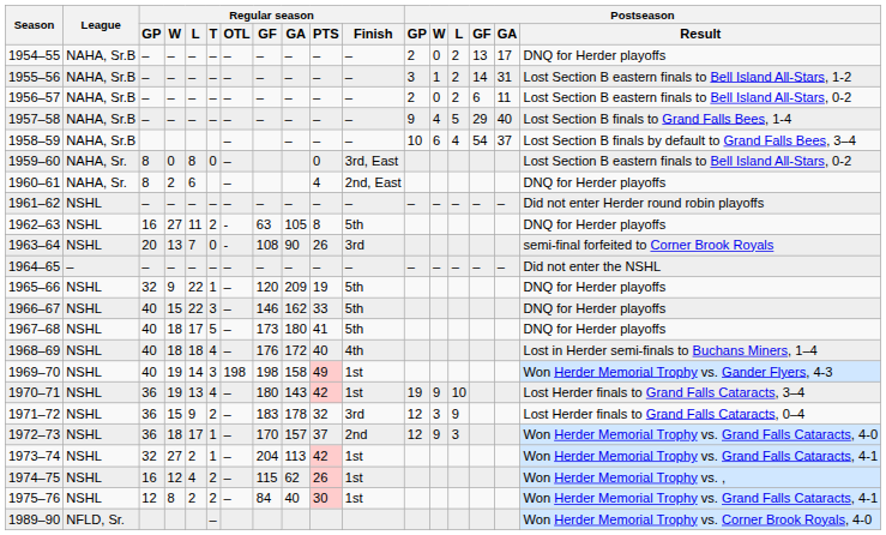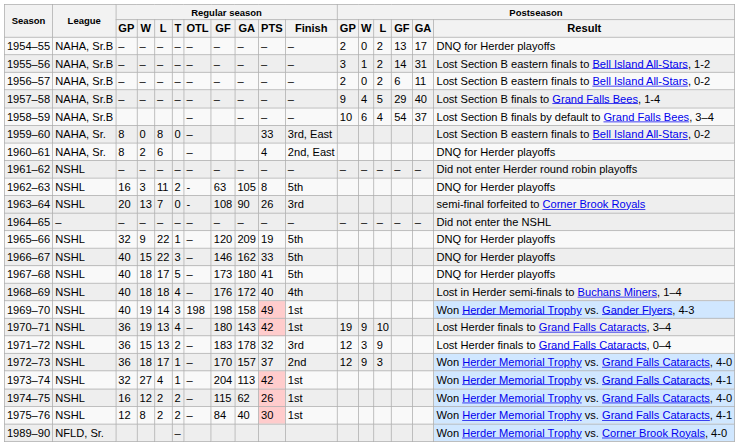 <table class="wikitable plainrowheaders"  style="text-align: background:#dddddd; center; font-size: 95%">
 <tr align="center" style="font-size: small; font-weight:bold; padding:5px;">
 <th rowspan="2" scope="col">Season</th>
 <th rowspan="2" scope="col">League</th>
 <th colspan="9">Regular season</th>
 <th colspan="9">Postseason</th>
 </tr>
 <tr style="text-align: center">
 <th scope="col">GP</th>
 <th scope="col">W</th>
 <th scope="col">L</th>
 <th scope="col">T</th>
 <th scope="col">OTL</th>
 <th scope="col">GF</th>
 <th scope="col">GA</th>
 <th scope="col">PTS</th>
 <th scope="col">Finish</th>
 <th scope="col">GP</th>
 <th scope="col">W</th>
 <th scope="col">L</th>
 <th scope="col">GF</th>
 <th scope="col">GA</th>
 <th scope="col">Result</th>
 </tr>
 <tr>
 <td>1954–55</td>
 <td>NAHA, Sr.B</td>
 <td>–</td>
 <td>–</td>
 <td>–</td>
 <td>–</td>
 <td>–</td>
 <td>–</td>
 <td>–</td>
 <td>–</td>
 <td>–</td>
 <td>2</td>
 <td>0</td>
 <td>2</td>
 <td>13</td>
 <td>17</td>
 <td>DNQ for Herder playoffs</td>
 </tr>
 <tr style="background:#eee;">
 <td>1955–56</td>
 <td>NAHA, Sr.B</td>
 <td>–</td>
 <td>–</td>
 <td>–</td>
 <td>–</td>
 <td>–</td>
 <td>–</td>
 <td>–</td>
 <td>–</td>
 <td>–</td>
 <td>3</td>
 <td>1</td>
 <td>2</td>
 <td>14</td>
 <td>31</td>
 <td>Lost Section B eastern finals to <a href='#'>Bell Island All-Stars</a>, 1-2</td>
 </tr>
 <tr>
 <td>1956–57</td>
 <td>NAHA, Sr.B</td>
 <td>–</td>
 <td>–</td>
 <td>–</td>
 <td>–</td>
 <td>–</td>
 <td>–</td>
 <td>–</td>
 <td>–</td>
 <td>–</td>
 <td>2</td>
 <td>0</td>
 <td>2</td>
 <td>6</td>
 <td>11</td>
 <td>Lost Section B eastern finals to <a href='#'>Bell Island All-Stars</a>, 0-2</td>
 </tr>
 <tr style="background:#eee;">
 <td>1957–58</td>
 <td>NAHA, Sr.B</td>
 <td>–</td>
 <td>–</td>
 <td>–</td>
 <td>–</td>
 <td>–</td>
 <td>–</td>
 <td>–</td>
 <td>–</td>
 <td>–</td>
 <td>9</td>
 <td>4</td>
 <td>5</td>
 <td>29</td>
 <td>40</td>
 <td>Lost Section B finals to <a href='#'>Grand Falls Bees</a>, 1-4</td>
 </tr>
 <tr>
 <td>1958–59</td>
 <td>NAHA, Sr.B</td>
 <td></td>
 <td></td>
 <td></td>
 <td></td>
 <td>–</td>
 <td></td>
 <td>–</td>
 <td>–</td>
 <td>–</td>
 <td>10</td>
 <td>6</td>
 <td>4</td>
 <td>54</td>
 <td>37</td>
 <td>Lost Section B finals by default to <a href='#'>Grand Falls Bees</a>, 3–4</td>
 </tr>
 <tr style="background:#eee;">
 <td>1959–60</td>
 <td>NAHA, Sr.</td>
 <td>8</td>
 <td>0</td>
 <td>8</td>
 <td>0</td>
 <td>–</td>
 <td></td>
 <td></td>
-<td>0</td>
+<td>33</td>
 <td>3rd, East</td>
 <td></td>
 <td></td>
 <td></td>
 <td></td>
 <td></td>
 <td>Lost Section B eastern finals to <a href='#'>Bell Island All-Stars</a>, 0-2</td>
 </tr>
 <tr>
 <td>1960–61</td>
 <td>NAHA, Sr.</td>
 <td>8</td>
 <td>2</td>
 <td>6</td>
 <td></td>
 <td>–</td>
 <td></td>
 <td></td>
 <td>4</td>
 <td>2nd, East</td>
 <td></td>
 <td></td>
 <td></td>
 <td></td>
 <td></td>
 <td>DNQ for Herder playoffs</td>
 </tr>
 <tr style="background:#eee;">
 <td>1961–62</td>
 <td>NSHL</td>
 <td>–</td>
 <td>–</td>
 <td>–</td>
 <td>–</td>
 <td>–</td>
 <td>–</td>
 <td>–</td>
 <td>–</td>
 <td>–</td>
 <td>–</td>
 <td>–</td>
 <td>–</td>
 <td>–</td>
 <td>–</td>
 <td>Did not enter Herder round robin playoffs</td>
 </tr>
 <tr>
 <td>1962–63</td>
 <td>NSHL</td>
 <td>16</td>
-<td>27</td>
+<td>3</td>
 <td>11</td>
 <td>2</td>
 <td>-</td>
 <td>63</td>
 <td>105</td>
 <td>8</td>
 <td>5th</td>
 <td></td>
 <td></td>
 <td></td>
 <td></td>
 <td></td>
 <td>DNQ for Herder playoffs</td>
 </tr>
 <tr style="background:#eee;">
 <td>1963–64</td>
 <td>NSHL</td>
 <td>20</td>
 <td>13</td>
 <td>7</td>
 <td>0</td>
 <td>-</td>
 <td>108</td>
 <td>90</td>
 <td>26</td>
 <td>3rd</td>
 <td></td>
 <td></td>
 <td></td>
 <td></td>
 <td></td>
 <td>semi-final forfeited to <a href='#'>Corner Brook Royals</a></td>
 </tr>
 <tr style="background:#eee;">
 <td>1964–65</td>
 <td>–</td>
 <td>–</td>
 <td>–</td>
 <td>–</td>
 <td>–</td>
 <td>–</td>
 <td>–</td>
 <td>–</td>
 <td>–</td>
 <td>–</td>
 <td>–</td>
 <td>–</td>
 <td>–</td>
 <td>–</td>
 <td>–</td>
 <td>Did not enter the NSHL</td>
 </tr>
 <tr>
 <td>1965–66</td>
 <td>NSHL</td>
 <td>32</td>
 <td>9</td>
 <td>22</td>
 <td>1</td>
 <td>–</td>
 <td>120</td>
 <td>209</td>
 <td>19</td>
 <td>5th</td>
 <td></td>
 <td></td>
 <td></td>
 <td></td>
 <td></td>
 <td>DNQ for Herder playoffs</td>
 </tr>
 <tr style="background:#eee;">
 <td>1966–67</td>
 <td>NSHL</td>
 <td>40</td>
 <td>15</td>
 <td>22</td>
 <td>3</td>
 <td>–</td>
 <td>146</td>
 <td>162</td>
 <td>33</td>
 <td>5th</td>
 <td></td>
 <td></td>
 <td></td>
 <td></td>
 <td></td>
 <td>DNQ for Herder playoffs</td>
 </tr>
 <tr>
 <td>1967–68</td>
 <td>NSHL</td>
 <td>40</td>
 <td>18</td>
 <td>17</td>
 <td>5</td>
 <td>–</td>
 <td>173</td>
 <td>180</td>
 <td>41</td>
 <td>5th</td>
 <td></td>
 <td></td>
 <td></td>
 <td></td>
 <td></td>
 <td>DNQ for Herder playoffs</td>
 </tr>
 <tr style="background:#eee;">
 <td>1968–69</td>
 <td>NSHL</td>
 <td>40</td>
 <td>18</td>
 <td>18</td>
 <td>4</td>
 <td>–</td>
 <td>176</td>
 <td>172</td>
 <td>40</td>
 <td>4th</td>
 <td></td>
 <td></td>
 <td></td>
 <td></td>
 <td></td>
 <td>Lost in Herder semi-finals to <a href='#'>Buchans Miners</a>, 1–4</td>
 </tr>
 <tr>
 <td>1969–70</td>
 <td>NSHL</td>
 <td>40</td>
 <td>19</td>
 <td>14</td>
 <td>3</td>
 <td>198</td>
 <td>198</td>
 <td>158</td>
 <td style="background: #FFCCCC;">49</td>
 <td>1st</td>
 <td></td>
 <td></td>
 <td></td>
 <td></td>
 <td></td>
 <td style="background: #D0E7FF;">Won <a href='#'>Herder Memorial Trophy</a> vs. <a href='#'>Gander Flyers</a>, 4-3</td>
 </tr>
 <tr style="background:#eee;">
 <td>1970–71</td>
 <td>NSHL</td>
 <td>36</td>
 <td>19</td>
 <td>13</td>
 <td>4</td>
 <td>–</td>
 <td>180</td>
 <td>143</td>
 <td style="background: #FFCCCC;">42</td>
 <td>1st</td>
 <td>19</td>
 <td>9</td>
 <td>10</td>
 <td></td>
 <td></td>
 <td>Lost Herder finals to <a href='#'>Grand Falls Cataracts</a>, 3–4</td>
 </tr>
 <tr>
 <td>1971–72</td>
 <td>NSHL</td>
 <td>36</td>
 <td>15</td>
-<td>9</td>
+<td>13</td>
 <td>2</td>
 <td>–</td>
 <td>183</td>
 <td>178</td>
 <td>32</td>
 <td>3rd</td>
 <td>12</td>
 <td>3</td>
 <td>9</td>
 <td></td>
 <td></td>
 <td>Lost Herder finals to <a href='#'>Grand Falls Cataracts</a>, 0–4</td>
 </tr>
 <tr style="background:#eee;">
 <td>1972–73</td>
 <td>NSHL</td>
 <td>36</td>
 <td>18</td>
 <td>17</td>
 <td>1</td>
 <td>–</td>
 <td>170</td>
 <td>157</td>
 <td>37</td>
 <td>2nd</td>
 <td>12</td>
 <td>9</td>
 <td>3</td>
 <td></td>
 <td></td>
 <td style="background: #D0E7FF;">Won <a href='#'>Herder Memorial Trophy</a> vs. <a href='#'>Grand Falls Cataracts</a>, 4-0</td>
 </tr>
 <tr>
 <td>1973–74</td>
 <td>NSHL</td>
 <td>32</td>
 <td>27</td>
-<td>2</td>
+<td>4</td>
 <td>1</td>
 <td>–</td>
 <td>204</td>
 <td>113</td>
 <td style="background: #FFCCCC;">42</td>
 <td>1st</td>
 <td></td>
 <td></td>
 <td></td>
 <td></td>
 <td></td>
 <td style="background: #D0E7FF;">Won <a href='#'>Herder Memorial Trophy</a> vs. <a href='#'>Grand Falls Cataracts</a>, 4-1</td>
 </tr>
 <tr style="background:#eee;">
 <td>1974–75</td>
 <td>NSHL</td>
 <td>16</td>
 <td>12</td>
-<td>4</td>
+<td>2</td>
 <td>2</td>
 <td>–</td>
 <td>115</td>
 <td>62</td>
 <td style="background: #FFCCCC;">26</td>
 <td>1st</td>
 <td></td>
 <td></td>
 <td></td>
 <td></td>
 <td></td>
-<td style="background: #D0E7FF;">Won <a href='#'>Herder Memorial Trophy</a> vs. , </td>
+<td style="background: #D0E7FF;">Won <a href='#'>Herder Memorial Trophy</a> vs. <a href='#'>Grand Falls Cataracts</a>, 4-0</td>
 </tr>
 <tr>
 <td>1975–76</td>
 <td>NSHL</td>
 <td>12</td>
 <td>8</td>
 <td>2</td>
 <td>2</td>
 <td>–</td>
 <td>84</td>
 <td>40</td>
 <td style="background: #FFCCCC;">30</td>
 <td>1st</td>
 <td></td>
 <td></td>
 <td></td>
 <td></td>
 <td></td>
 <td style="background: #D0E7FF;">Won <a href='#'>Herder Memorial Trophy</a> vs. <a href='#'>Grand Falls Cataracts</a>, 4-1</td>
 </tr>
 <tr style="background:#eee;">
 <td>1989–90</td>
 <td>NFLD, Sr.</td>
 <td></td>
 <td></td>
 <td></td>
 <td>–</td>
 <td></td>
 <td></td>
 <td></td>
 <td></td>
 <td></td>
 <td></td>
 <td></td>
 <td></td>
 <td></td>
 <td></td>
 <td style="background: #D0E7FF;">Won <a href='#'>Herder Memorial Trophy</a> vs. <a href='#'>Corner Brook Royals</a>, 4-0</td>
 </tr>
 </table>
